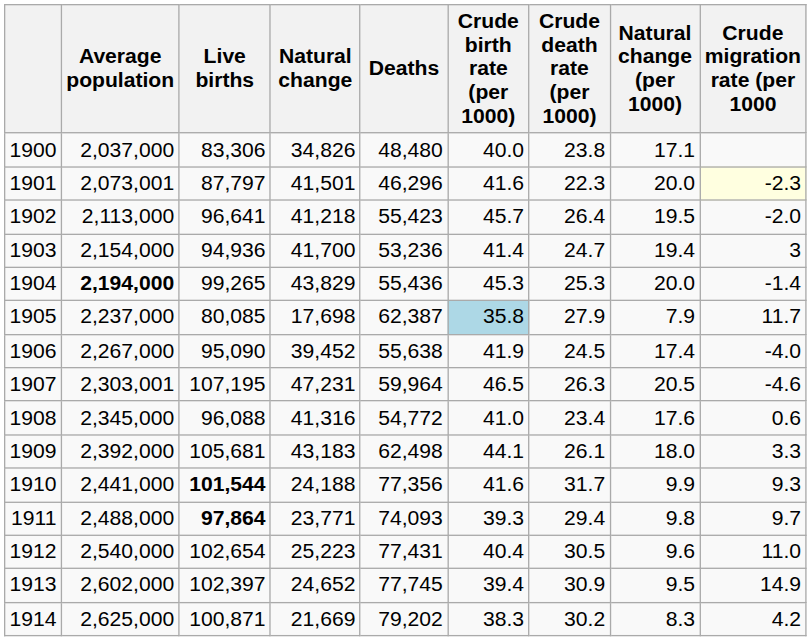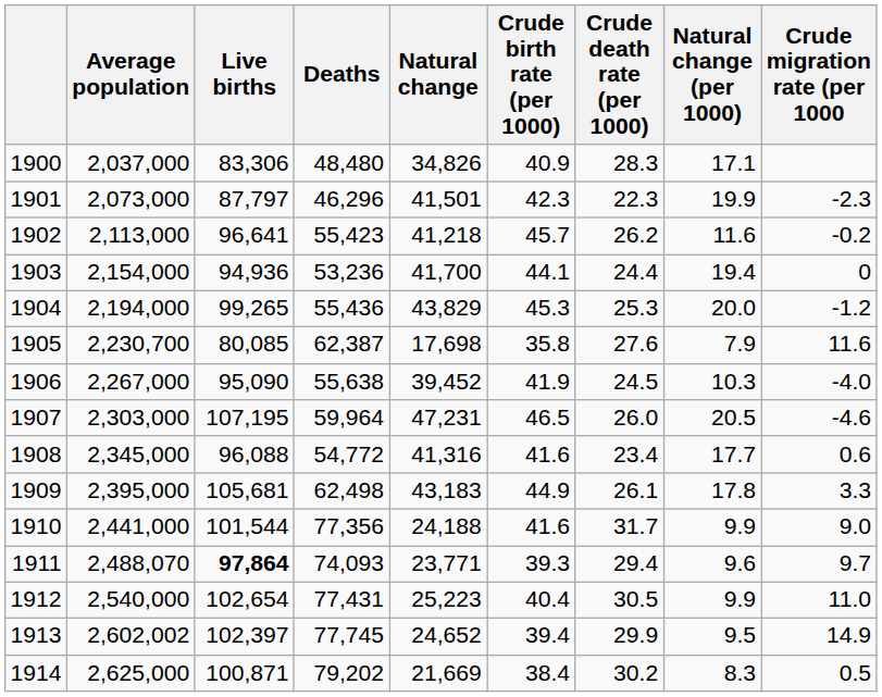 <table class="wikitable sortable" style="text-align: right;">
 <tr>
 <th></th>
 <th width="70pt">Average population</th>
 <th width="70pt">Live births</th>
+<th width="70pt">Deaths</th>
 <th width="70pt">Natural change</th>
-<th width="70pt">Deaths</th>
 <th width="70pt">Crude birth rate (per 1000)</th>
 <th width="70pt">Crude death rate (per 1000)</th>
 <th width="70pt">Natural change (per 1000)</th>
 <th width="70pt">Crude migration rate (per 1000</th>
 </tr>
 <tr>
 <td>1900</td>
 <td>2,037,000</td>
 <td>83,306</td>
+<td>48,480</td>
 <td>34,826</td>
-<td>48,480</td>
-<td>40.0</td>
-<td>23.8</td>
+<td>40.9</td>
+<td>28.3</td>
 <td>17.1</td>
 <td></td>
 </tr>
 <tr>
 <td>1901</td>
-<td>2,073,001</td>
+<td>2,073,000</td>
 <td>87,797</td>
+<td>46,296</td>
 <td>41,501</td>
-<td>46,296</td>
-<td>41.6</td>
+<td>42.3</td>
 <td>22.3</td>
-<td>20.0</td>
-<td style="background: lightyellow;">-2.3</td>
+<td>19.9</td>
+<td>-2.3</td>
 </tr>
 <tr>
 <td>1902</td>
 <td>2,113,000</td>
 <td>96,641</td>
+<td>55,423</td>
 <td>41,218</td>
-<td>55,423</td>
 <td>45.7</td>
-<td>26.4</td>
-<td>19.5</td>
-<td>-2.0</td>
+<td>26.2</td>
+<td>11.6</td>
+<td>-0.2</td>
 </tr>
 <tr>
 <td>1903</td>
 <td>2,154,000</td>
 <td>94,936</td>
+<td>53,236</td>
 <td>41,700</td>
-<td>53,236</td>
-<td>41.4</td>
-<td>24.7</td>
+<td>44.1</td>
+<td>24.4</td>
 <td>19.4</td>
-<td>3</td>
+<td>0</td>
 </tr>
 <tr>
 <td>1904</td>
-<td><strong>2,194,000</strong></td>
+<td>2,194,000</td>
 <td>99,265</td>
+<td>55,436</td>
 <td>43,829</td>
-<td>55,436</td>
 <td>45.3</td>
 <td>25.3</td>
 <td>20.0</td>
-<td>-1.4</td>
+<td>-1.2</td>
 </tr>
 <tr>
 <td>1905</td>
-<td>2,237,000</td>
+<td>2,230,700</td>
 <td>80,085</td>
+<td>62,387</td>
 <td>17,698</td>
-<td>62,387</td>
-<td style="background: lightblue;">35.8</td>
-<td>27.9</td>
+<td>35.8</td>
+<td>27.6</td>
 <td>7.9</td>
-<td>11.7</td>
+<td>11.6</td>
 </tr>
 <tr>
 <td>1906</td>
 <td>2,267,000</td>
 <td>95,090</td>
+<td>55,638</td>
 <td>39,452</td>
-<td>55,638</td>
 <td>41.9</td>
 <td>24.5</td>
-<td>17.4</td>
+<td>10.3</td>
 <td>-4.0</td>
 </tr>
 <tr>
 <td>1907</td>
-<td>2,303,001</td>
+<td>2,303,000</td>
 <td>107,195</td>
+<td>59,964</td>
 <td>47,231</td>
-<td>59,964</td>
 <td>46.5</td>
-<td>26.3</td>
+<td>26.0</td>
 <td>20.5</td>
 <td>-4.6</td>
 </tr>
 <tr>
 <td>1908</td>
 <td>2,345,000</td>
 <td>96,088</td>
+<td>54,772</td>
 <td>41,316</td>
-<td>54,772</td>
-<td>41.0</td>
+<td>41.6</td>
 <td>23.4</td>
-<td>17.6</td>
+<td>17.7</td>
 <td>0.6</td>
 </tr>
 <tr>
 <td>1909</td>
-<td>2,392,000</td>
+<td>2,395,000</td>
 <td>105,681</td>
+<td>62,498</td>
 <td>43,183</td>
-<td>62,498</td>
-<td>44.1</td>
+<td>44.9</td>
 <td>26.1</td>
-<td>18.0</td>
+<td>17.8</td>
 <td>3.3</td>
 </tr>
 <tr>
 <td>1910</td>
 <td>2,441,000</td>
-<td><strong>101,544</strong></td>
+<td>101,544</td>
+<td>77,356</td>
 <td>24,188</td>
-<td>77,356</td>
 <td>41.6</td>
 <td>31.7</td>
 <td>9.9</td>
-<td>9.3</td>
+<td>9.0</td>
 </tr>
 <tr>
 <td>1911</td>
-<td>2,488,000</td>
+<td>2,488,070</td>
 <td><strong>97,864</strong></td>
+<td>74,093</td>
 <td>23,771</td>
-<td>74,093</td>
 <td>39.3</td>
 <td>29.4</td>
-<td>9.8</td>
+<td>9.6</td>
 <td>9.7</td>
 </tr>
 <tr>
 <td>1912</td>
 <td>2,540,000</td>
 <td>102,654</td>
+<td>77,431</td>
 <td>25,223</td>
-<td>77,431</td>
 <td>40.4</td>
 <td>30.5</td>
-<td>9.6</td>
+<td>9.9</td>
 <td>11.0</td>
 </tr>
 <tr>
 <td>1913</td>
-<td>2,602,000</td>
+<td>2,602,002</td>
 <td>102,397</td>
+<td>77,745</td>
 <td>24,652</td>
-<td>77,745</td>
 <td>39.4</td>
-<td>30.9</td>
+<td>29.9</td>
 <td>9.5</td>
 <td>14.9</td>
 </tr>
 <tr>
 <td>1914</td>
 <td>2,625,000</td>
 <td>100,871</td>
+<td>79,202</td>
 <td>21,669</td>
-<td>79,202</td>
-<td>38.3</td>
+<td>38.4</td>
 <td>30.2</td>
 <td>8.3</td>
-<td>4.2</td>
+<td>0.5</td>
 </tr>
 </table>
